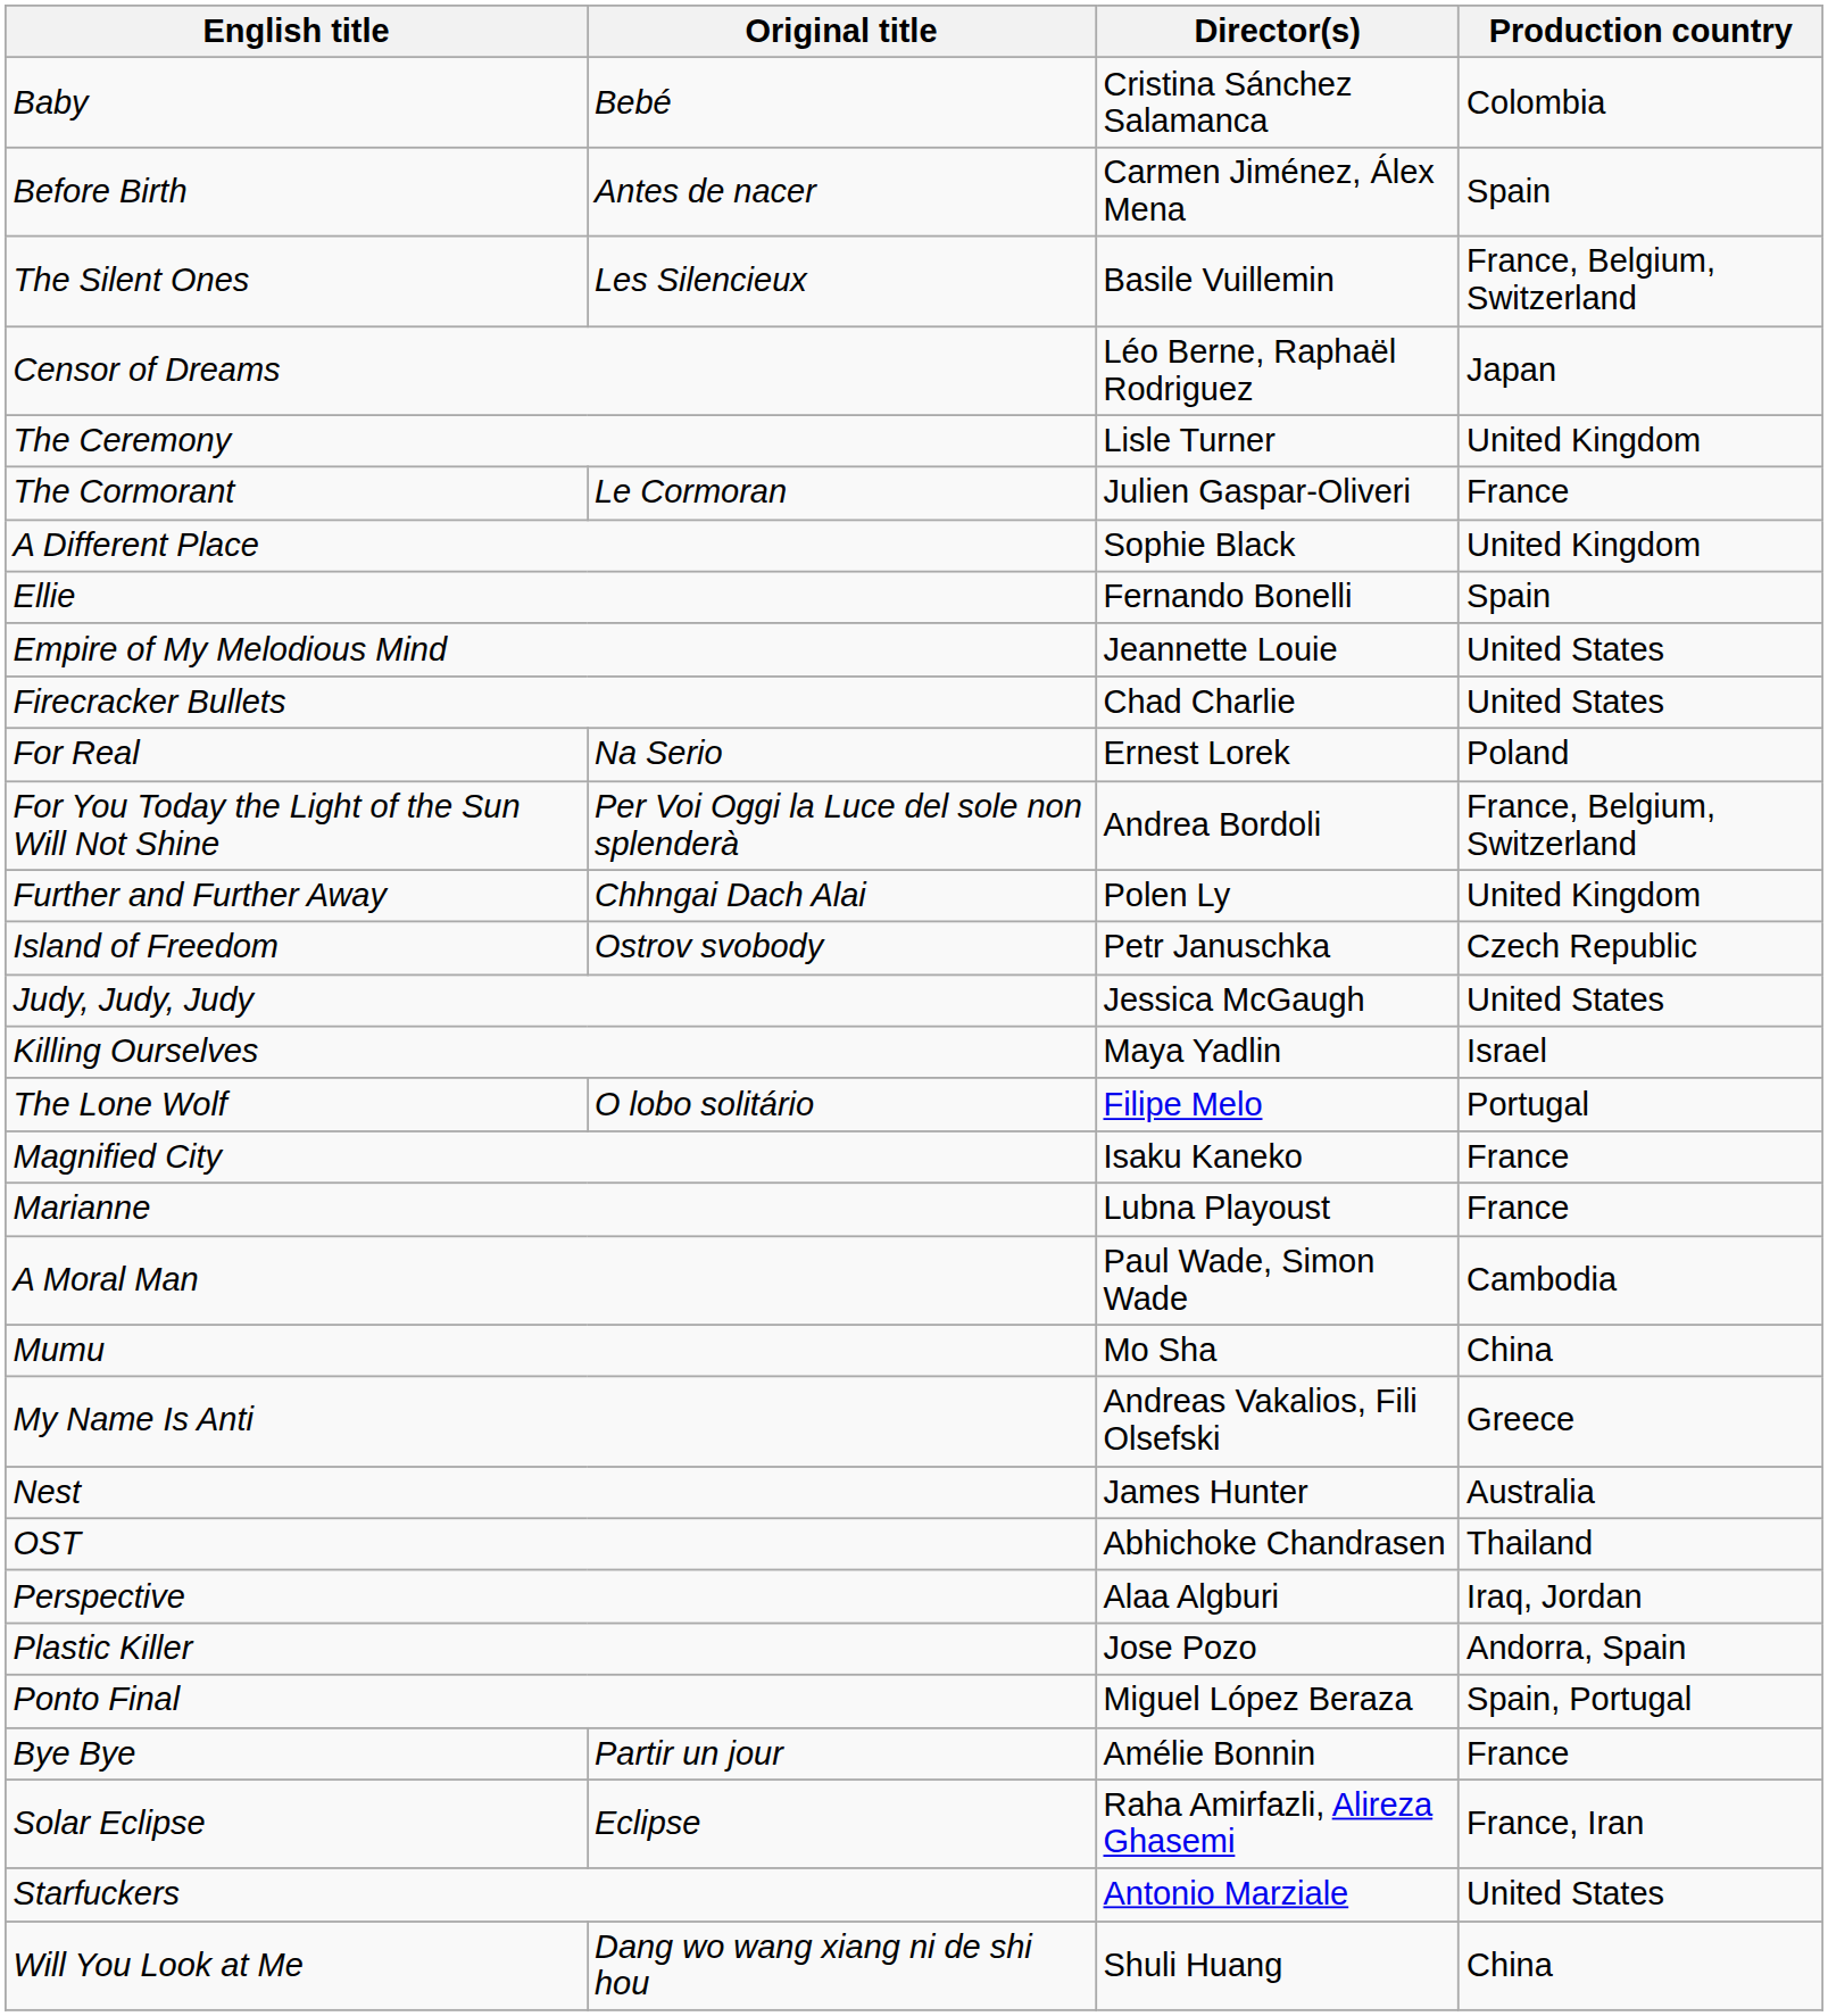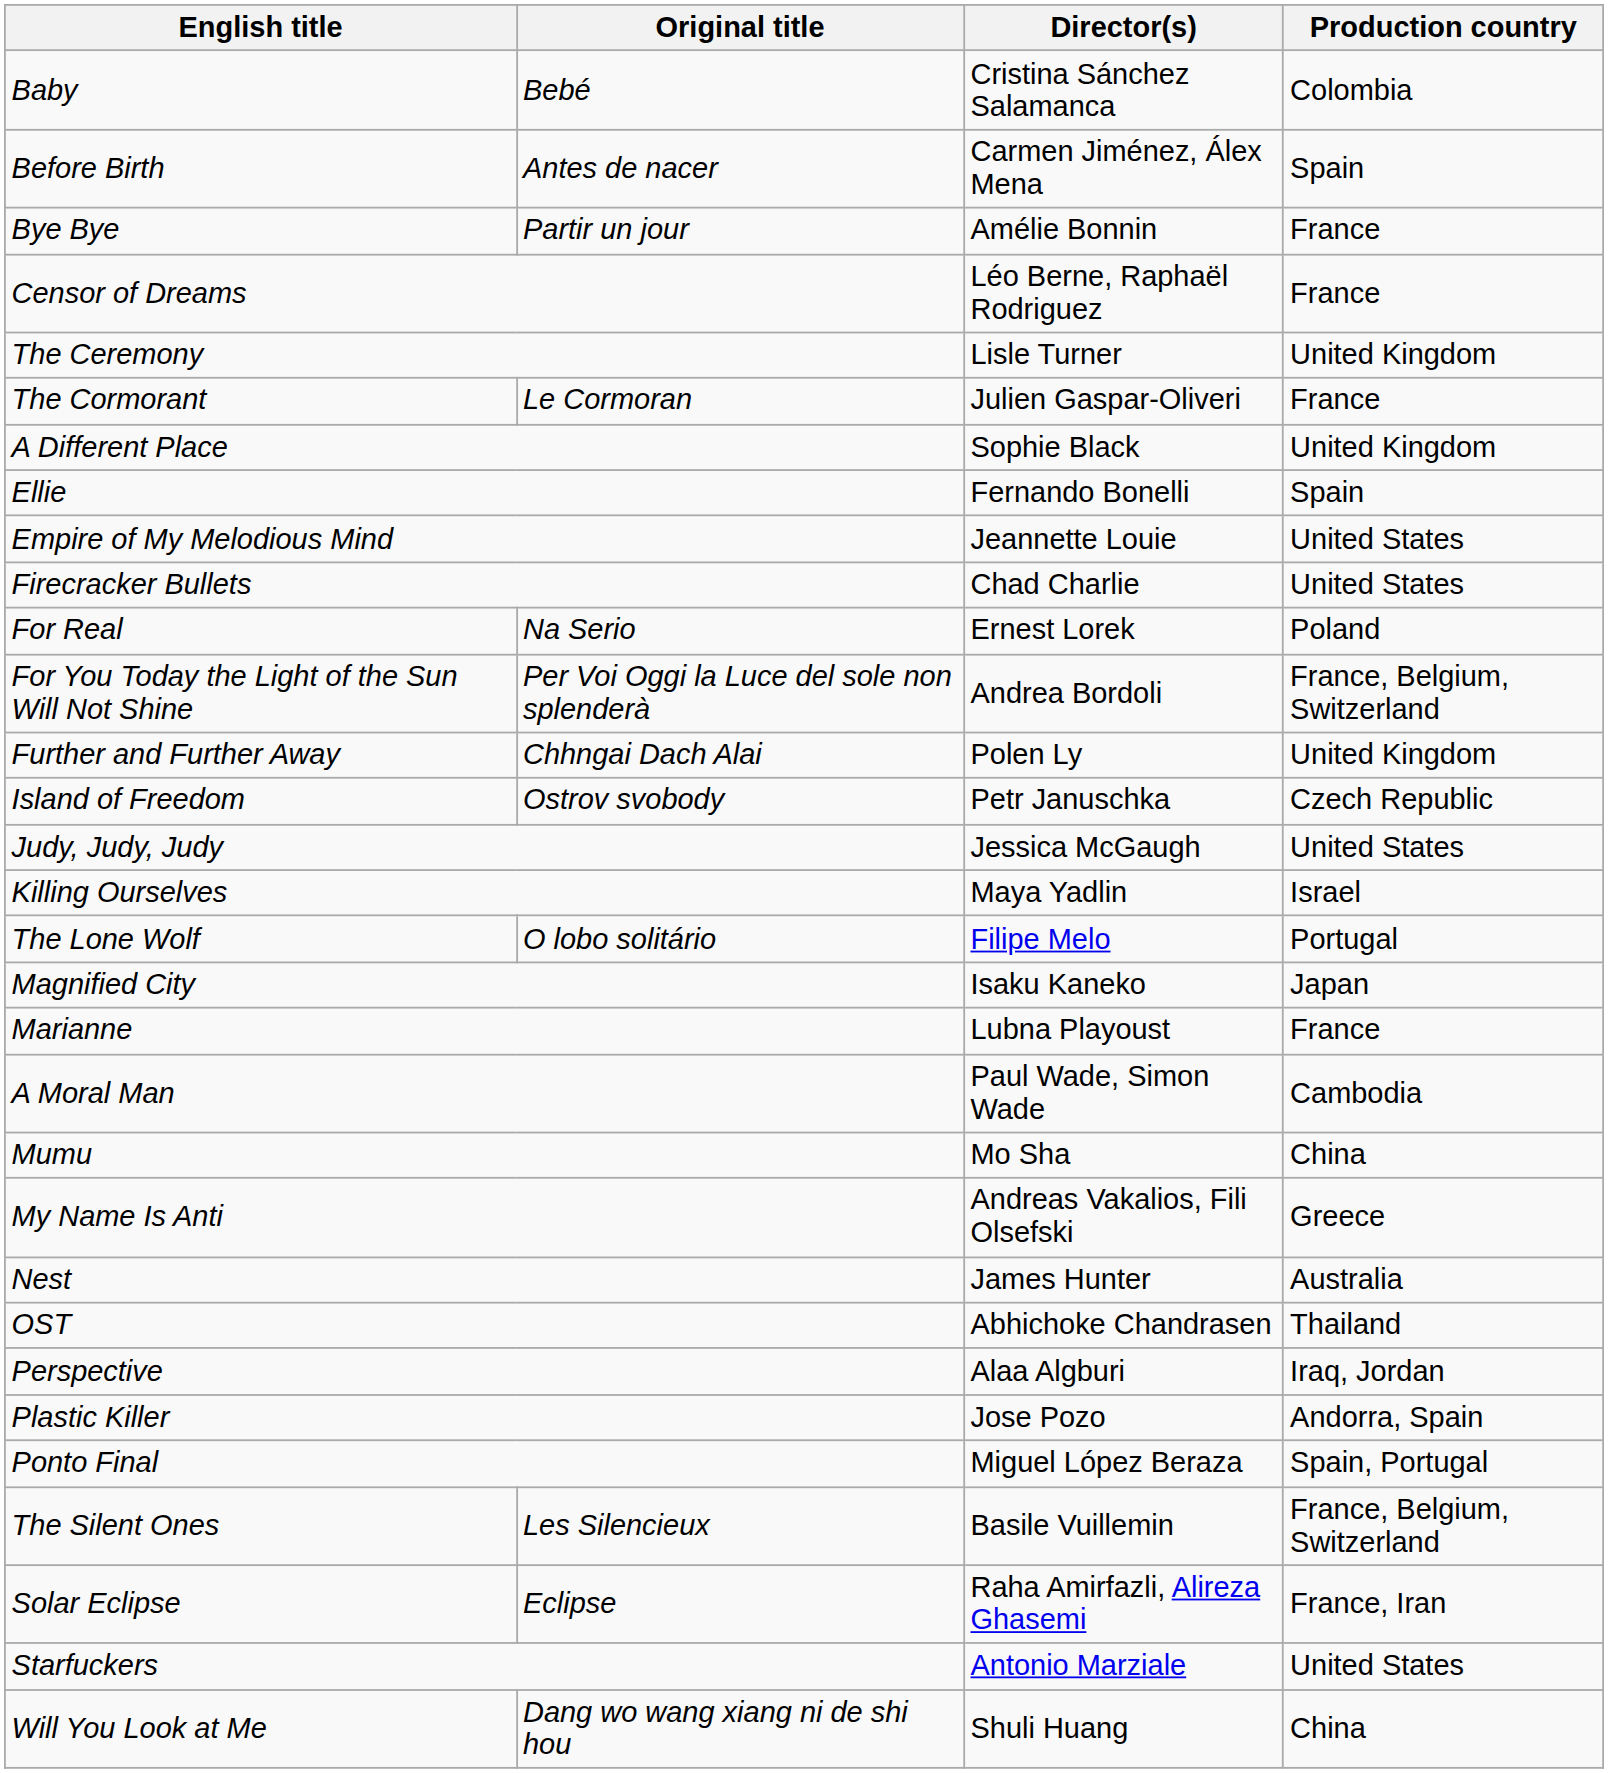 <table class="sortable wikitable" width="100%" cellpadding="5">
 <tr>
 <th scope="col" width="32%">English title</th>
 <th scope="col" width="28%">Original title</th>
 <th scope="col" width="20%">Director(s)</th>
 <th scope="col" width="20%">Production country</th>
 </tr>
 <tr>
 <td><em>Baby</em></td>
 <td><em>Bebé</em></td>
 <td>Cristina Sánchez Salamanca</td>
 <td>Colombia</td>
 </tr>
 <tr>
 <td><em>Before Birth</em></td>
 <td><em>Antes de nacer</em></td>
 <td>Carmen Jiménez, Álex Mena</td>
 <td>Spain</td>
 </tr>
 <tr>
-<td><em>The Silent Ones</em></td>
-<td><em>Les Silencieux</em></td>
-<td>Basile Vuillemin</td>
-<td>France, Belgium, Switzerland</td>
+<td><em>Bye Bye</em></td>
+<td><em>Partir un jour</em></td>
+<td>Amélie Bonnin</td>
+<td>France</td>
 </tr>
 <tr>
 <td colspan=2><em>Censor of Dreams</em></td>
 <td>Léo Berne, Raphaël Rodriguez</td>
-<td>Japan</td>
+<td>France</td>
 </tr>
 <tr>
 <td colspan=2><em>The Ceremony</em></td>
 <td>Lisle Turner</td>
 <td>United Kingdom</td>
 </tr>
 <tr>
 <td><em>The Cormorant</em></td>
 <td><em>Le Cormoran</em></td>
 <td>Julien Gaspar-Oliveri</td>
 <td>France</td>
 </tr>
 <tr>
 <td colspan=2><em>A Different Place</em></td>
 <td>Sophie Black</td>
 <td>United Kingdom</td>
 </tr>
 <tr>
 <td colspan=2><em>Ellie</em></td>
 <td>Fernando Bonelli</td>
 <td>Spain</td>
 </tr>
 <tr>
 <td colspan=2><em>Empire of My Melodious Mind</em></td>
 <td>Jeannette Louie</td>
 <td>United States</td>
 </tr>
 <tr>
 <td colspan=2><em>Firecracker Bullets</em></td>
 <td>Chad Charlie</td>
 <td>United States</td>
 </tr>
 <tr>
 <td><em>For Real</em></td>
 <td><em>Na Serio</em></td>
 <td>Ernest Lorek</td>
 <td>Poland</td>
 </tr>
 <tr>
 <td><em>For You Today the Light of the Sun Will Not Shine</em></td>
 <td><em>Per Voi Oggi la Luce del sole non splenderà</em></td>
 <td>Andrea Bordoli</td>
 <td>France, Belgium, Switzerland</td>
 </tr>
 <tr>
 <td><em>Further and Further Away</em></td>
 <td><em>Chhngai Dach Alai</em></td>
 <td>Polen Ly</td>
 <td>United Kingdom</td>
 </tr>
 <tr>
 <td><em>Island of Freedom</em></td>
 <td><em>Ostrov svobody</em></td>
 <td>Petr Januschka</td>
 <td>Czech Republic</td>
 </tr>
 <tr>
 <td colspan=2><em>Judy, Judy, Judy</em></td>
 <td>Jessica McGaugh</td>
 <td>United States</td>
 </tr>
 <tr>
 <td colspan=2><em>Killing Ourselves</em></td>
 <td>Maya Yadlin</td>
 <td>Israel</td>
 </tr>
 <tr>
 <td><em>The Lone Wolf</em></td>
 <td><em>O lobo solitário</em></td>
 <td><a href='#'>Filipe Melo</a></td>
 <td>Portugal</td>
 </tr>
 <tr>
 <td colspan=2><em>Magnified City</em></td>
 <td>Isaku Kaneko</td>
-<td>France</td>
+<td>Japan</td>
 </tr>
 <tr>
 <td colspan=2><em>Marianne</em></td>
 <td>Lubna Playoust</td>
 <td>France</td>
 </tr>
 <tr>
 <td colspan=2><em>A Moral Man</em></td>
 <td>Paul Wade, Simon Wade</td>
 <td>Cambodia</td>
 </tr>
 <tr>
 <td colspan=2><em>Mumu</em></td>
 <td>Mo Sha</td>
 <td>China</td>
 </tr>
 <tr>
 <td colspan=2><em>My Name Is Anti</em></td>
 <td>Andreas Vakalios, Fili Olsefski</td>
 <td>Greece</td>
 </tr>
 <tr>
 <td colspan=2><em>Nest</em></td>
 <td>James Hunter</td>
 <td>Australia</td>
 </tr>
 <tr>
 <td colspan=2><em>OST</em></td>
 <td>Abhichoke Chandrasen</td>
 <td>Thailand</td>
 </tr>
 <tr>
 <td colspan=2><em>Perspective</em></td>
 <td>Alaa Algburi</td>
 <td>Iraq, Jordan</td>
 </tr>
 <tr>
 <td colspan=2><em>Plastic Killer</em></td>
 <td>Jose Pozo</td>
 <td>Andorra, Spain</td>
 </tr>
 <tr>
 <td colspan=2><em>Ponto Final</em></td>
 <td>Miguel López Beraza</td>
 <td>Spain, Portugal</td>
 </tr>
 <tr>
-<td><em>Bye Bye</em></td>
-<td><em>Partir un jour</em></td>
-<td>Amélie Bonnin</td>
-<td>France</td>
+<td><em>The Silent Ones</em></td>
+<td><em>Les Silencieux</em></td>
+<td>Basile Vuillemin</td>
+<td>France, Belgium, Switzerland</td>
 </tr>
 <tr>
 <td><em>Solar Eclipse</em></td>
 <td><em>Eclipse</em></td>
 <td>Raha Amirfazli, <a href='#'>Alireza Ghasemi</a></td>
 <td>France, Iran</td>
 </tr>
 <tr>
 <td colspan=2><em>Starfuckers</em></td>
 <td><a href='#'>Antonio Marziale</a></td>
 <td>United States</td>
 </tr>
 <tr>
 <td><em>Will You Look at Me</em></td>
 <td><em>Dang wo wang xiang ni de shi hou</em></td>
 <td>Shuli Huang</td>
 <td>China</td>
 </tr>
 </table>
